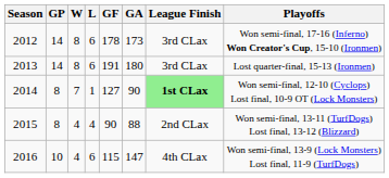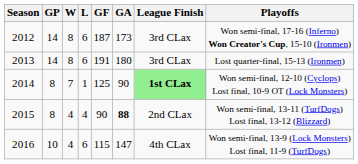 <table class="wikitable">
 <tr>
 <th>Season</th>
 <th>GP</th>
 <th>W</th>
 <th>L</th>
 <th>GF</th>
 <th>GA</th>
 <th>League Finish</th>
 <th>Playoffs</th>
 </tr>
 <tr align="center">
 <td>2012</td>
 <td>14</td>
 <td>8</td>
 <td>6</td>
-<td>178</td>
+<td>187</td>
 <td>173</td>
 <td>3rd CLax</td>
 <td><small>Won semi-final, 17-16 (<a href='#'>Inferno</a>)<br><strong>Won Creator's Cup</strong>, 15-10 (<a href='#'>Ironmen</a>)</small></td>
 </tr>
 <tr align="center">
 <td>2013</td>
 <td>14</td>
 <td>8</td>
 <td>6</td>
 <td>191</td>
 <td>180</td>
 <td>3rd CLax</td>
 <td><small>Lost quarter-final, 15-13 (<a href='#'>Ironmen</a>)</small></td>
 </tr>
 <tr align="center">
 <td>2014</td>
 <td>8</td>
 <td>7</td>
 <td>1</td>
-<td>127</td>
+<td>125</td>
 <td>90</td>
 <td style="background: lightgreen;"><strong>1st CLax</strong></td>
 <td><small>Won semi-final, 12-10 (<a href='#'>Cyclops</a>)<br>Lost final, 10-9 OT (<a href='#'>Lock Monsters</a>)</small></td>
 </tr>
 <tr align="center">
 <td>2015</td>
 <td>8</td>
 <td>4</td>
 <td>4</td>
 <td>90</td>
-<td>88</td>
+<td><strong>88</strong></td>
 <td>2nd CLax</td>
 <td><small>Won semi-final, 13-11 (<a href='#'>TurfDogs</a>)<br>Lost final, 13-12 (<a href='#'>Blizzard</a>)</small></td>
 </tr>
 <tr align="center">
 <td>2016</td>
 <td>10</td>
 <td>4</td>
 <td>6</td>
 <td>115</td>
 <td>147</td>
 <td>4th CLax</td>
 <td><small>Won semi-final, 13-9 (<a href='#'>Lock Monsters</a>)<br>Lost final, 11-9 (<a href='#'>TurfDogs</a>)</small></td>
 </tr>
 </table>
